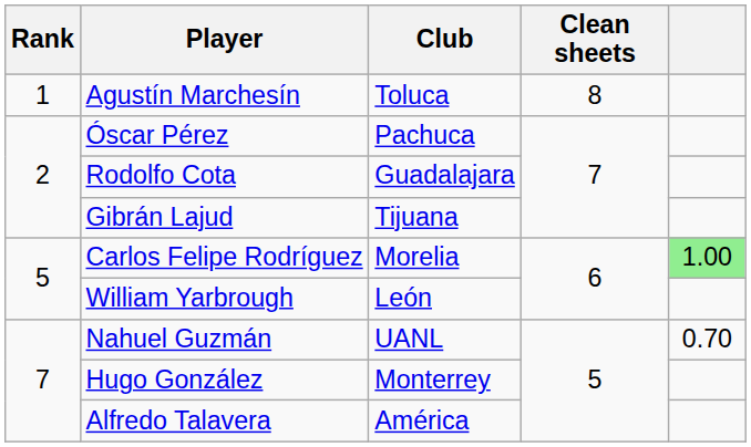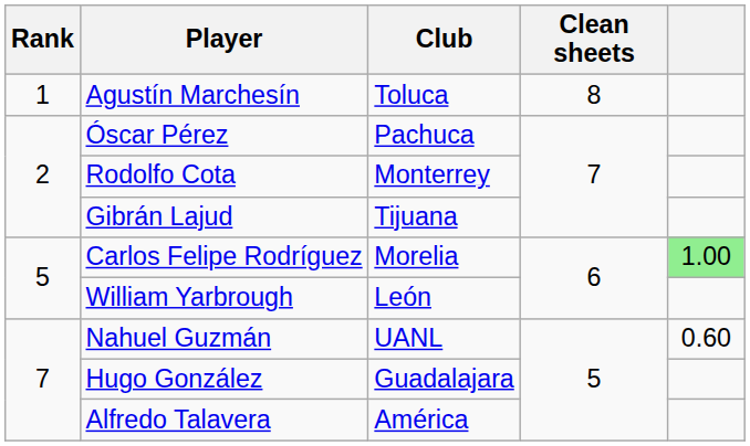 <table class="wikitable">
 <tr>
 <th>Rank</th>
 <th>Player</th>
 <th>Club</th>
 <th width=85>Clean sheets</th>
 <th width=40></th>
 </tr>
 <tr>
 <td align=center rowspan=1>1</td>
 <td> <a href='#'>Agustín Marchesín</a></td>
 <td><a href='#'>Toluca</a></td>
 <td align=center rowspan=1>8</td>
 <td align=center rowspan=1></td>
 </tr>
 <tr>
 <td align=center rowspan=3>2</td>
 <td> <a href='#'>Óscar Pérez</a></td>
 <td><a href='#'>Pachuca</a></td>
 <td align=center rowspan=3>7</td>
 <td align=center rowspan=1></td>
 </tr>
 <tr>
 <td> <a href='#'>Rodolfo Cota</a></td>
-<td><a href='#'>Guadalajara</a></td>
+<td><a href='#'>Monterrey</a></td>
 <td align=center rowspan=1></td>
 </tr>
 <tr>
 <td> <a href='#'>Gibrán Lajud</a></td>
 <td><a href='#'>Tijuana</a></td>
 <td align=center rowspan=1></td>
 </tr>
 <tr>
 <td align=center rowspan=2>5</td>
 <td> <a href='#'>Carlos Felipe Rodríguez</a></td>
 <td><a href='#'>Morelia</a></td>
 <td align=center rowspan=2>6</td>
 <td align=center rowspan=1 style="background: lightgreen;">1.00</td>
 </tr>
 <tr>
 <td> <a href='#'>William Yarbrough</a></td>
 <td><a href='#'>León</a></td>
 <td align=center rowspan=1></td>
 </tr>
 <tr>
 <td align=center rowspan=3>7</td>
 <td> <a href='#'>Nahuel Guzmán</a></td>
 <td><a href='#'>UANL</a></td>
 <td align=center rowspan=3>5</td>
-<td align=center rowspan=1>0.70</td>
+<td align=center rowspan=1>0.60</td>
 </tr>
 <tr>
 <td> <a href='#'>Hugo González</a></td>
-<td><a href='#'>Monterrey</a></td>
+<td><a href='#'>Guadalajara</a></td>
 <td align=center rowspan=1></td>
 </tr>
 <tr>
 <td> <a href='#'>Alfredo Talavera</a></td>
 <td><a href='#'>América</a></td>
 <td align=center rowspan=1></td>
 </tr>
 </table>
